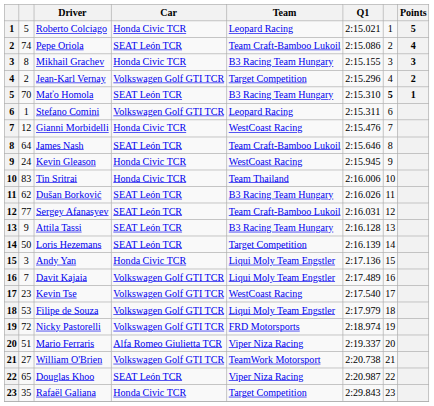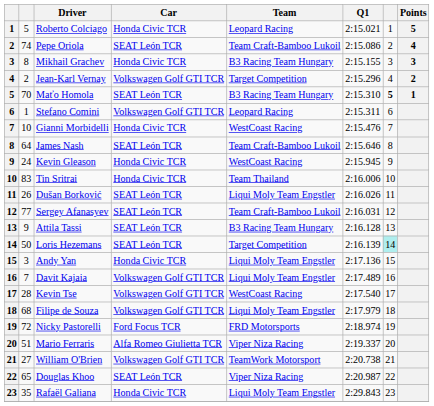 <table class="wikitable sortable" style="font-size:95%">
 <tr>
 <th></th>
 <th></th>
 <th>Driver</th>
 <th>Car</th>
 <th>Team</th>
 <th>Q1</th>
 <th></th>
 <th>Points</th>
 </tr>
 <tr>
 <th>1</th>
 <td align=center>5</td>
 <td> <a href='#'>Roberto Colciago</a></td>
 <td><a href='#'>Honda Civic TCR</a></td>
 <td> <a href='#'>Leopard Racing</a></td>
 <td>2:15.021</td>
 <td align=center>1</td>
 <th>5</th>
 </tr>
 <tr>
 <th>2</th>
 <td align=center>74</td>
 <td> <a href='#'>Pepe Oriola</a></td>
 <td><a href='#'>SEAT León TCR</a></td>
 <td> <a href='#'>Team Craft-Bamboo Lukoil</a></td>
 <td>2:15.086</td>
 <td align=center>2</td>
 <th>4</th>
 </tr>
 <tr>
 <th>3</th>
 <td align=center>8</td>
 <td> <a href='#'>Mikhail Grachev</a></td>
 <td><a href='#'>Honda Civic TCR</a></td>
 <td> <a href='#'>B3 Racing Team Hungary</a></td>
 <td>2:15.155</td>
 <td align=center>3</td>
 <th>3</th>
 </tr>
 <tr>
 <th>4</th>
 <td align=center>2</td>
 <td> <a href='#'>Jean-Karl Vernay</a></td>
 <td><a href='#'>Volkswagen Golf GTI TCR</a></td>
 <td> <a href='#'>Target Competition</a></td>
 <td>2:15.296</td>
 <td align=center>4</td>
 <th>2</th>
 </tr>
 <tr>
 <th>5</th>
 <td align=center>70</td>
 <td> <a href='#'>Maťo Homola</a></td>
 <td><a href='#'>SEAT León TCR</a></td>
 <td> <a href='#'>B3 Racing Team Hungary</a></td>
 <td>2:15.310</td>
 <td align=center><strong>5</strong></td>
 <th>1</th>
 </tr>
 <tr>
 <th>6</th>
 <td align=center>1</td>
 <td> <a href='#'>Stefano Comini</a></td>
 <td><a href='#'>Volkswagen Golf GTI TCR</a></td>
 <td> <a href='#'>Leopard Racing</a></td>
 <td>2:15.311</td>
 <td align=center>6</td>
 <th></th>
 </tr>
 <tr>
 <th>7</th>
-<td align=center>12</td>
+<td align=center>10</td>
 <td> <a href='#'>Gianni Morbidelli</a></td>
 <td><a href='#'>Honda Civic TCR</a></td>
 <td> <a href='#'>WestCoast Racing</a></td>
 <td>2:15.476</td>
 <td align=center>7</td>
 <th></th>
 </tr>
 <tr>
 <th>8</th>
 <td align=center>64</td>
 <td> <a href='#'>James Nash</a></td>
 <td><a href='#'>SEAT León TCR</a></td>
 <td> <a href='#'>Team Craft-Bamboo Lukoil</a></td>
 <td>2:15.646</td>
 <td align=center>8</td>
 <th></th>
 </tr>
 <tr>
 <th>9</th>
 <td align=center>24</td>
 <td> <a href='#'>Kevin Gleason</a></td>
 <td><a href='#'>Honda Civic TCR</a></td>
 <td> <a href='#'>WestCoast Racing</a></td>
 <td>2:15.945</td>
 <td align=center>9</td>
 <th></th>
 </tr>
 <tr>
 <th>10</th>
 <td align=center>83</td>
 <td> <a href='#'>Tin Sritrai</a></td>
 <td><a href='#'>Honda Civic TCR</a></td>
 <td> <a href='#'>Team Thailand</a></td>
 <td>2:16.006</td>
 <td align=center>10</td>
 <th></th>
 </tr>
 <tr>
 <th>11</th>
-<td align=center>62</td>
+<td align=center>26</td>
 <td> <a href='#'>Dušan Borković</a></td>
 <td><a href='#'>SEAT León TCR</a></td>
-<td> <a href='#'>B3 Racing Team Hungary</a></td>
+<td> <a href='#'>Liqui Moly Team Engstler</a></td>
 <td>2:16.026</td>
 <td align=center>11</td>
 <th></th>
 </tr>
 <tr>
 <th>12</th>
 <td align=center>77</td>
 <td> <a href='#'>Sergey Afanasyev</a></td>
 <td><a href='#'>SEAT León TCR</a></td>
 <td> <a href='#'>Team Craft-Bamboo Lukoil</a></td>
 <td>2:16.031</td>
 <td align=center>12</td>
 <th></th>
 </tr>
 <tr>
 <th>13</th>
 <td align=center>9</td>
 <td> <a href='#'>Attila Tassi</a></td>
 <td><a href='#'>SEAT León TCR</a></td>
 <td> <a href='#'>B3 Racing Team Hungary</a></td>
 <td>2:16.128</td>
 <td align=center>13</td>
 <th></th>
 </tr>
 <tr>
 <th>14</th>
 <td align=center>50</td>
 <td> <a href='#'>Loris Hezemans</a></td>
 <td><a href='#'>SEAT León TCR</a></td>
 <td> <a href='#'>Target Competition</a></td>
 <td>2:16.139</td>
-<td align=center>14</td>
+<td align=center style="background: paleturquoise;">14</td>
 <th></th>
 </tr>
 <tr>
 <th>15</th>
 <td align=center>3</td>
 <td> <a href='#'>Andy Yan</a></td>
 <td><a href='#'>Honda Civic TCR</a></td>
 <td> <a href='#'>Liqui Moly Team Engstler</a></td>
 <td>2:17.136</td>
 <td align=center>15</td>
 <th></th>
 </tr>
 <tr>
 <th>16</th>
 <td align=center>7</td>
 <td> <a href='#'>Davit Kajaia</a></td>
 <td><a href='#'>Volkswagen Golf GTI TCR</a></td>
 <td> <a href='#'>Liqui Moly Team Engstler</a></td>
 <td>2:17.489</td>
 <td align=center>16</td>
 <th></th>
 </tr>
 <tr>
 <th>17</th>
-<td align=center>23</td>
+<td align=center>28</td>
 <td> <a href='#'>Kevin Tse</a></td>
 <td><a href='#'>Volkswagen Golf GTI TCR</a></td>
 <td> <a href='#'>WestCoast Racing</a></td>
 <td>2:17.540</td>
 <td align=center>17</td>
 <th></th>
 </tr>
 <tr>
 <th>18</th>
-<td align=center>53</td>
+<td align=center>68</td>
 <td> <a href='#'>Filipe de Souza</a></td>
 <td><a href='#'>Volkswagen Golf GTI TCR</a></td>
 <td> <a href='#'>Liqui Moly Team Engstler</a></td>
 <td>2:17.979</td>
 <td align=center>18</td>
 <th></th>
 </tr>
 <tr>
 <th>19</th>
 <td align=center>72</td>
 <td> <a href='#'>Nicky Pastorelli</a></td>
-<td><a href='#'>Volkswagen Golf GTI TCR</a></td>
+<td><a href='#'>Ford Focus TCR</a></td>
 <td> <a href='#'>FRD Motorsports</a></td>
 <td>2:18.974</td>
 <td align=center>19</td>
 <th></th>
 </tr>
 <tr>
 <th>20</th>
 <td align=center>51</td>
 <td> <a href='#'>Mario Ferraris</a></td>
 <td><a href='#'>Alfa Romeo Giulietta TCR</a></td>
 <td> <a href='#'>Viper Niza Racing</a></td>
 <td>2:19.337</td>
 <td align=center>20</td>
 <th></th>
 </tr>
 <tr>
 <th>21</th>
 <td align=center>27</td>
 <td> <a href='#'>William O'Brien</a></td>
 <td><a href='#'>Volkswagen Golf GTI TCR</a></td>
 <td> <a href='#'>TeamWork Motorsport</a></td>
 <td>2:20.738</td>
 <td align=center>21</td>
 <th></th>
 </tr>
 <tr>
 <th>22</th>
 <td align=center>65</td>
 <td> <a href='#'>Douglas Khoo</a></td>
 <td><a href='#'>SEAT León TCR</a></td>
 <td> <a href='#'>Viper Niza Racing</a></td>
 <td>2:20.987</td>
 <td align=center>22</td>
 <th></th>
 </tr>
 <tr>
 <th>23</th>
 <td align=center>35</td>
 <td> <a href='#'>Rafaël Galiana</a></td>
 <td><a href='#'>Honda Civic TCR</a></td>
-<td> <a href='#'>Target Competition</a></td>
+<td> <a href='#'>Liqui Moly Team Engstler</a></td>
 <td>2:29.843</td>
 <td align=center>23</td>
 <th></th>
 </tr>
 <tr>
 </tr>
 </table>
